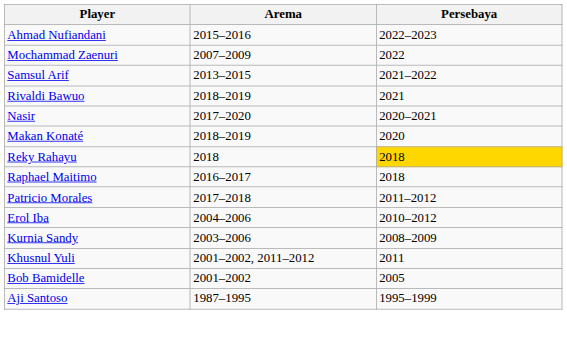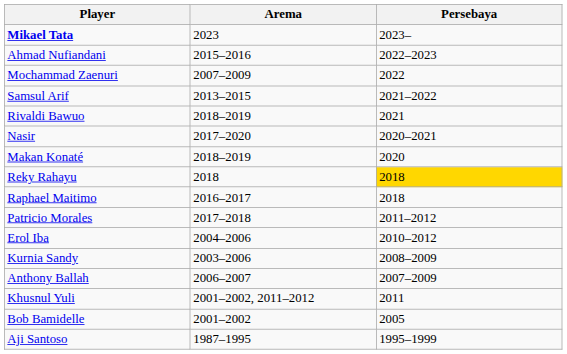 <table class="wikitable">
 <tr>
 <th scope="col" style="width: 225px;">Player</th>
 <th scope="col" style="width: 225px;">Arema</th>
 <th scope="col" style="width: 225px;">Persebaya</th>
+</tr>
+<tr>
+<td align="left"> <strong><a href='#'>Mikael Tata</a></strong></td>
+<td>2023</td>
+<td>2023–</td>
 </tr>
 <tr>
 <td align="left"> <a href='#'>Ahmad Nufiandani</a></td>
 <td>2015–2016</td>
 <td>2022–2023</td>
 </tr>
 <tr>
 <td align="left"> <a href='#'>Mochammad Zaenuri</a></td>
 <td>2007–2009</td>
 <td>2022</td>
 </tr>
 <tr>
 <td align="left"> <a href='#'>Samsul Arif</a></td>
 <td>2013–2015</td>
 <td>2021–2022</td>
 </tr>
 <tr>
 <td align="left"> <a href='#'>Rivaldi Bawuo</a></td>
 <td>2018–2019</td>
 <td>2021</td>
 </tr>
 <tr>
 <td align="left"> <a href='#'>Nasir</a></td>
 <td>2017–2020</td>
 <td>2020–2021</td>
 </tr>
 <tr>
 <td align="left"> <a href='#'>Makan Konaté</a></td>
 <td>2018–2019</td>
 <td>2020</td>
 </tr>
 <tr>
 <td align="left"> <a href='#'>Reky Rahayu</a></td>
 <td>2018</td>
 <td style="background: gold;">2018</td>
 </tr>
 <tr>
 <td align="left"> <a href='#'>Raphael Maitimo</a></td>
 <td>2016–2017</td>
 <td>2018</td>
 </tr>
 <tr>
 <td align="left"> <a href='#'>Patricio Morales</a></td>
 <td>2017–2018</td>
 <td>2011–2012</td>
 </tr>
 <tr>
 <td align="left"> <a href='#'>Erol Iba</a></td>
 <td>2004–2006</td>
 <td>2010–2012</td>
 </tr>
 <tr>
 <td align="left"> <a href='#'>Kurnia Sandy</a></td>
 <td>2003–2006</td>
 <td>2008–2009</td>
 </tr>
 <tr>
+<td align="left"> <a href='#'>Anthony Ballah</a></td>
+<td>2006–2007</td>
+<td>2007–2009</td>
+</tr>
+<tr>
 <td align="left"> <a href='#'>Khusnul Yuli</a></td>
 <td>2001–2002, 2011–2012</td>
 <td>2011</td>
 </tr>
 <tr>
 <td align="left"> <a href='#'>Bob Bamidelle</a></td>
 <td>2001–2002</td>
 <td>2005</td>
 </tr>
 <tr>
 <td align="left"> <a href='#'>Aji Santoso</a></td>
 <td>1987–1995</td>
 <td>1995–1999</td>
 </tr>
 </table>
